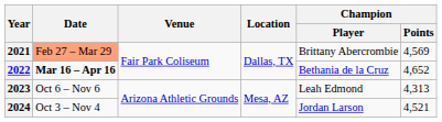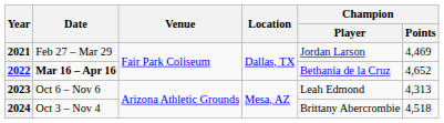 <table class="wikitable" style="font-size:95%">
 <tr>
 <th scope="col" rowspan="2">Year</th>
 <th scope="col" rowspan="2">Date</th>
 <th scope="col" rowspan="2">Venue</th>
 <th scope="col" rowspan="2">Location</th>
 <th scope="col" colspan="2"> Champion</th>
 </tr>
 <tr>
 <th scope="col">Player</th>
 <th scope="col">Points</th>
 </tr>
 <tr>
 <th scope="row">2021</th>
-<td style="background: lightsalmon;">Feb 27 – Mar 29</td>
+<td>Feb 27 – Mar 29</td>
 <td rowspan="2"><a href='#'>Fair Park Coliseum</a></td>
 <td rowspan="2"><a href='#'>Dallas, TX</a></td>
-<td>Brittany Abercrombie</td>
-<td>4,569</td>
+<td><a href='#'>Jordan Larson</a></td>
+<td>4,469</td>
 </tr>
 <tr>
 <th scope="row"><a href='#'>2022</a></th>
 <td><strong>Mar 16 – Apr 16</strong></td>
 <td><a href='#'>Bethania de la Cruz</a></td>
 <td>4,652</td>
 </tr>
 <tr>
 <th scope="row">2023</th>
 <td>Oct 6 – Nov 6</td>
 <td rowspan="2"><a href='#'>Arizona Athletic Grounds</a></td>
 <td rowspan="2"><a href='#'>Mesa, AZ</a></td>
 <td>Leah Edmond</td>
 <td>4,313</td>
 </tr>
 <tr>
 <th scope="row">2024</th>
 <td>Oct 3 – Nov 4</td>
-<td><a href='#'>Jordan Larson</a></td>
-<td>4,521</td>
+<td>Brittany Abercrombie</td>
+<td>4,518</td>
 </tr>
 </table>
